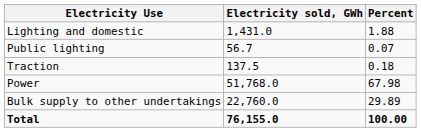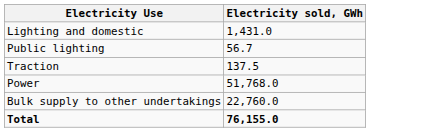 <table class="wikitable">
 <tr>
 <th>Electricity Use</th>
 <th>Electricity sold, GWh</th>
-<th>Percent</th>
 </tr>
 <tr>
 <td>Lighting and domestic</td>
 <td>1,431.0</td>
-<td>1.88</td>
 </tr>
 <tr>
 <td>Public lighting</td>
 <td>56.7</td>
-<td>0.07</td>
 </tr>
 <tr>
 <td>Traction</td>
 <td>137.5</td>
-<td>0.18</td>
 </tr>
 <tr>
 <td>Power</td>
 <td>51,768.0</td>
-<td>67.98</td>
 </tr>
 <tr>
 <td>Bulk supply to other  undertakings</td>
 <td>22,760.0</td>
-<td>29.89</td>
 </tr>
 <tr>
 <td><strong>Total</strong></td>
 <td><strong>76,155.0</strong></td>
-<td><strong>100.00</strong></td>
 </tr>
 </table>
